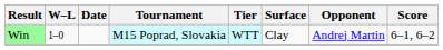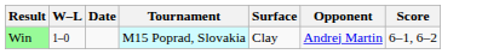 <table class="wikitable">
 <tr>
 <th>Result</th>
 <th class="unsortable">W–L</th>
 <th>Date</th>
 <th>Tournament</th>
-<th>Tier</th>
 <th>Surface</th>
 <th>Opponent</th>
 <th class="unsortable">Score</th>
 </tr>
 <tr>
 <td bgcolor=98fb98>Win</td>
 <td><small>1–0</small></td>
 <td></td>
 <td style="background:#cffcff;">M15 Poprad, Slovakia</td>
-<td style="background:#cffcff;">WTT</td>
 <td>Clay</td>
 <td> <a href='#'>Andrej Martin</a></td>
 <td>6–1, 6–2</td>
 </tr>
 </table>
